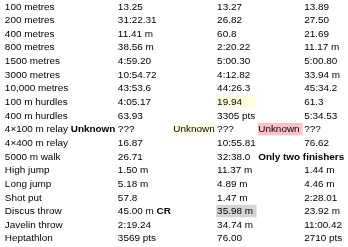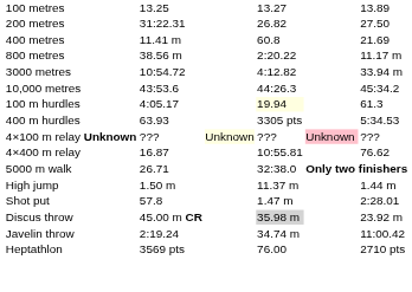 <table>
 <tr>
 <td>100 metres</td>
 <td></td>
 <td>13.25</td>
 <td></td>
 <td>13.27</td>
 <td></td>
 <td>13.89</td>
 </tr>
 <tr>
 <td>200 metres</td>
 <td></td>
 <td>31:22.31</td>
 <td></td>
 <td>26.82</td>
 <td></td>
 <td>27.50</td>
 </tr>
 <tr>
 <td>400 metres</td>
 <td></td>
 <td>11.41 m</td>
 <td></td>
 <td>60.8</td>
 <td></td>
 <td>21.69</td>
 </tr>
 <tr>
 <td>800 metres</td>
 <td></td>
 <td>38.56 m</td>
 <td></td>
 <td>2:20.22</td>
 <td></td>
 <td>11.17 m</td>
-</tr>
-<tr>
-<td>1500 metres</td>
-<td></td>
-<td>4:59.20</td>
-<td></td>
-<td>5:00.30</td>
-<td></td>
-<td>5:00.80</td>
 </tr>
 <tr>
 <td>3000 metres</td>
 <td></td>
 <td>10:54.72</td>
 <td></td>
 <td>4:12.82</td>
 <td></td>
 <td>33.94 m</td>
 </tr>
 <tr>
 <td>10,000 metres</td>
 <td></td>
 <td>43:53.6</td>
 <td></td>
 <td>44:26.3</td>
 <td></td>
 <td>45:34.2</td>
 </tr>
 <tr>
 <td>100 m hurdles</td>
 <td></td>
 <td>4:05.17</td>
 <td></td>
 <td style="background: lightyellow;">19.94</td>
 <td></td>
 <td>61.3</td>
 </tr>
 <tr>
 <td>400 m hurdles</td>
 <td></td>
 <td>63.93</td>
 <td></td>
 <td>3305 pts</td>
 <td></td>
 <td>5:34.53</td>
 </tr>
 <tr>
 <td>4×100 m relay</td>
 <td><strong>Unknown</strong></td>
 <td>???</td>
 <td style="background: lightyellow;">Unknown</td>
 <td>???</td>
 <td style="background: pink;">Unknown</td>
 <td>???</td>
 </tr>
 <tr>
 <td>4×400 m relay</td>
 <td></td>
 <td>16.87</td>
 <td></td>
 <td>10:55.81</td>
 <td></td>
 <td>76.62</td>
 </tr>
 <tr>
 <td>5000 m walk</td>
 <td></td>
 <td>26.71</td>
 <td></td>
 <td>32:38.0</td>
 <th colspan=2>Only two finishers</th>
 </tr>
 <tr>
 <td>High jump</td>
 <td></td>
 <td>1.50 m</td>
 <td></td>
 <td>11.37 m</td>
 <td></td>
 <td>1.44 m</td>
 </tr>
 <tr>
-<td>Long jump</td>
-<td></td>
-<td>5.18 m</td>
-<td></td>
-<td>4.89 m</td>
-<td></td>
-<td>4.46 m</td>
-</tr>
-<tr>
 <td>Shot put</td>
 <td></td>
 <td>57.8</td>
 <td></td>
 <td>1.47 m</td>
 <td></td>
 <td>2:28.01</td>
 </tr>
 <tr>
 <td>Discus throw</td>
 <td></td>
 <td>45.00 m <strong>CR</strong></td>
 <td></td>
 <td style="background: lightgrey;">35.98 m</td>
 <td></td>
 <td>23.92 m</td>
 </tr>
 <tr>
 <td>Javelin throw</td>
 <td></td>
 <td>2:19.24</td>
 <td></td>
 <td>34.74 m</td>
 <td></td>
 <td>11:00.42</td>
 </tr>
 <tr>
 <td>Heptathlon</td>
 <td></td>
 <td>3569 pts</td>
 <td></td>
 <td>76.00</td>
 <td></td>
 <td>2710 pts</td>
 </tr>
 </table>
